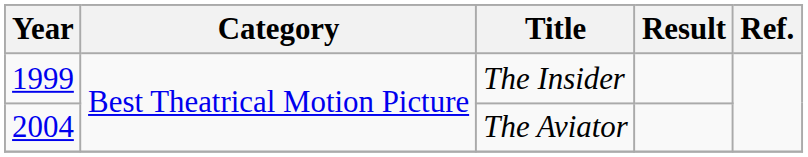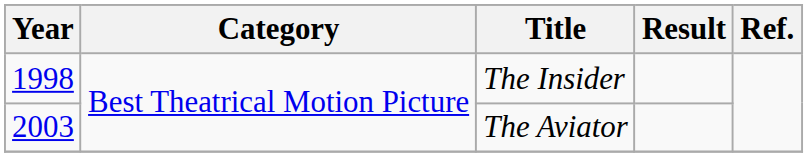 <table class="wikitable unsortable">
 <tr>
 <th>Year</th>
 <th>Category</th>
 <th>Title</th>
 <th>Result</th>
 <th>Ref.</th>
 </tr>
 <tr>
-<td><a href='#'>1999</a></td>
+<td><a href='#'>1998</a></td>
 <td rowspan=2><a href='#'>Best Theatrical Motion Picture</a></td>
 <td><em>The Insider</em></td>
 <td></td>
 <td rowspan=2></td>
 </tr>
 <tr>
-<td><a href='#'>2004</a></td>
+<td><a href='#'>2003</a></td>
 <td><em>The Aviator</em></td>
 <td></td>
 </tr>
 <tr>
 </tr>
 </table>
